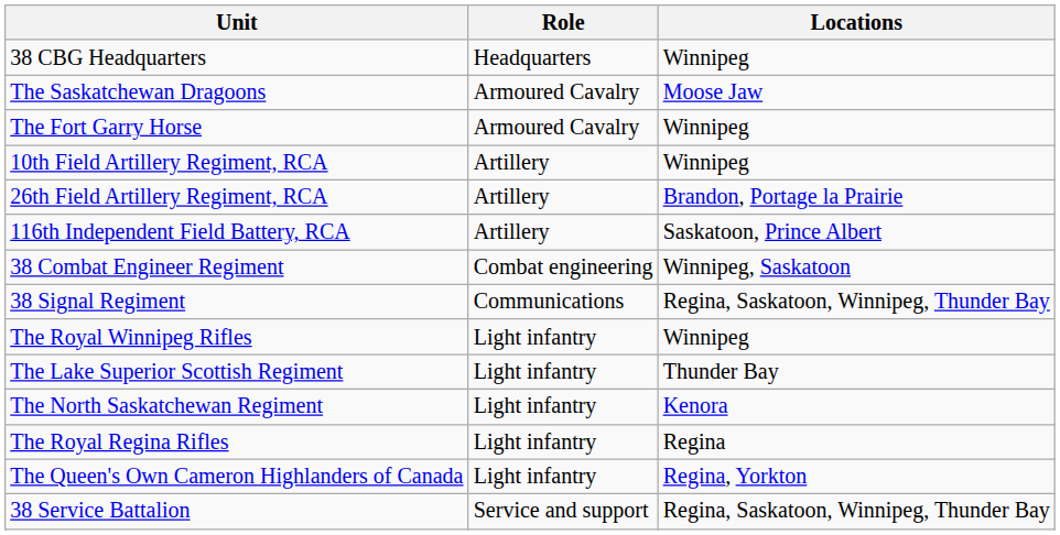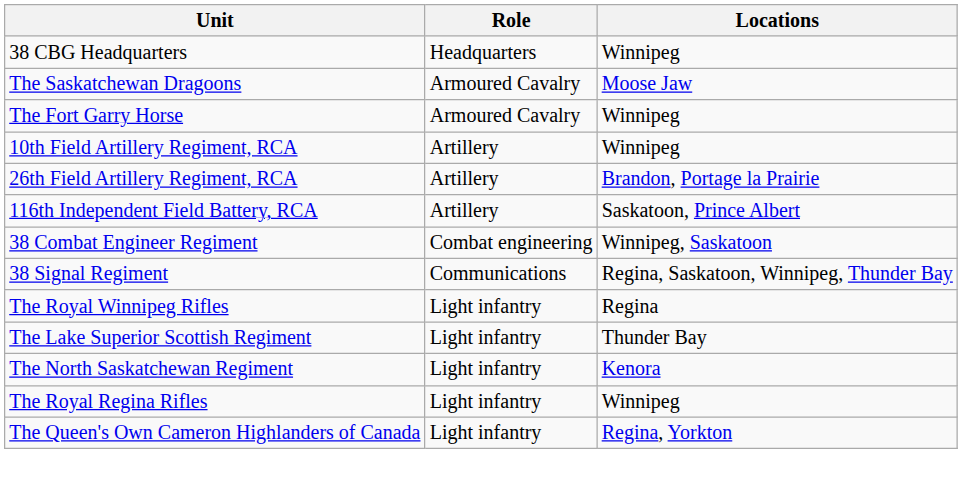 <table class=wikitable>
 <tr>
 <th>Unit</th>
 <th>Role</th>
 <th>Locations</th>
 </tr>
 <tr>
 <td>38 CBG Headquarters</td>
 <td>Headquarters</td>
 <td>Winnipeg</td>
 </tr>
 <tr>
 <td><a href='#'>The Saskatchewan Dragoons</a></td>
 <td>Armoured Cavalry</td>
 <td><a href='#'>Moose Jaw</a></td>
 </tr>
 <tr>
 <td><a href='#'>The Fort Garry Horse</a></td>
 <td>Armoured Cavalry</td>
 <td>Winnipeg</td>
 </tr>
 <tr>
 <td><a href='#'>10th Field Artillery Regiment, RCA</a></td>
 <td>Artillery</td>
 <td>Winnipeg</td>
 </tr>
 <tr>
 <td><a href='#'>26th Field Artillery Regiment, RCA</a></td>
 <td>Artillery</td>
 <td><a href='#'>Brandon</a>, <a href='#'>Portage la Prairie</a></td>
 </tr>
 <tr>
 <td><a href='#'>116th Independent Field Battery, RCA</a></td>
 <td>Artillery</td>
 <td>Saskatoon, <a href='#'>Prince Albert</a></td>
 </tr>
 <tr>
 <td><a href='#'>38 Combat Engineer Regiment</a></td>
 <td>Combat engineering</td>
 <td>Winnipeg, <a href='#'>Saskatoon</a></td>
 </tr>
 <tr>
 <td><a href='#'>38 Signal Regiment</a></td>
 <td>Communications</td>
 <td>Regina, Saskatoon, Winnipeg, <a href='#'>Thunder Bay</a></td>
 </tr>
 <tr>
 <td><a href='#'>The Royal Winnipeg Rifles</a></td>
 <td>Light infantry</td>
-<td>Winnipeg</td>
+<td>Regina</td>
 </tr>
 <tr>
 <td><a href='#'>The Lake Superior Scottish Regiment</a></td>
 <td>Light infantry</td>
 <td>Thunder Bay</td>
 </tr>
 <tr>
 <td><a href='#'>The North Saskatchewan Regiment</a></td>
 <td>Light infantry</td>
 <td><a href='#'>Kenora</a></td>
 </tr>
 <tr>
 <td><a href='#'>The Royal Regina Rifles</a></td>
 <td>Light infantry</td>
-<td>Regina</td>
+<td>Winnipeg</td>
 </tr>
 <tr>
 <td><a href='#'>The Queen's Own Cameron Highlanders of Canada</a></td>
 <td>Light infantry</td>
 <td><a href='#'>Regina</a>, <a href='#'>Yorkton</a></td>
 </tr>
-<tr>
-<td><a href='#'>38 Service Battalion</a></td>
-<td>Service and support</td>
-<td>Regina, Saskatoon, Winnipeg, Thunder Bay</td>
-</tr>
 </table>
